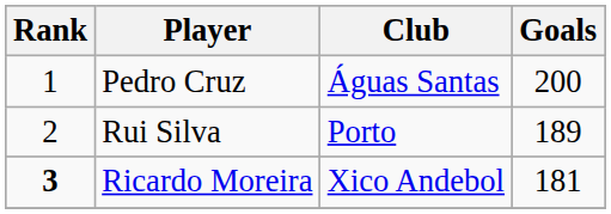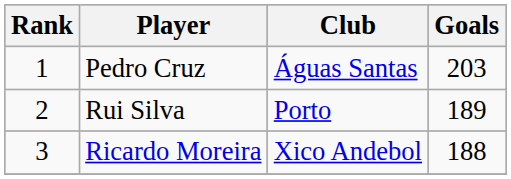 <table class="wikitable sortable" style="text-align: center;">
 <tr>
 <th>Rank</th>
 <th>Player</th>
 <th>Club</th>
 <th>Goals</th>
 </tr>
 <tr>
 <td>1</td>
 <td style="text-align: left;"> Pedro Cruz</td>
 <td style="text-align: left;"><a href='#'>Águas Santas</a></td>
-<td>200</td>
+<td>203</td>
 </tr>
 <tr>
 <td>2</td>
 <td style="text-align: left;"> Rui Silva</td>
 <td style="text-align: left;"><a href='#'>Porto</a></td>
 <td>189</td>
 </tr>
 <tr>
-<td><strong>3</strong></td>
+<td>3</td>
 <td style="text-align: left;"> <a href='#'>Ricardo Moreira</a></td>
 <td style="text-align: left;"><a href='#'>Xico Andebol</a></td>
-<td>181</td>
+<td>188</td>
 </tr>
 <tr>
 </tr>
 </table>
